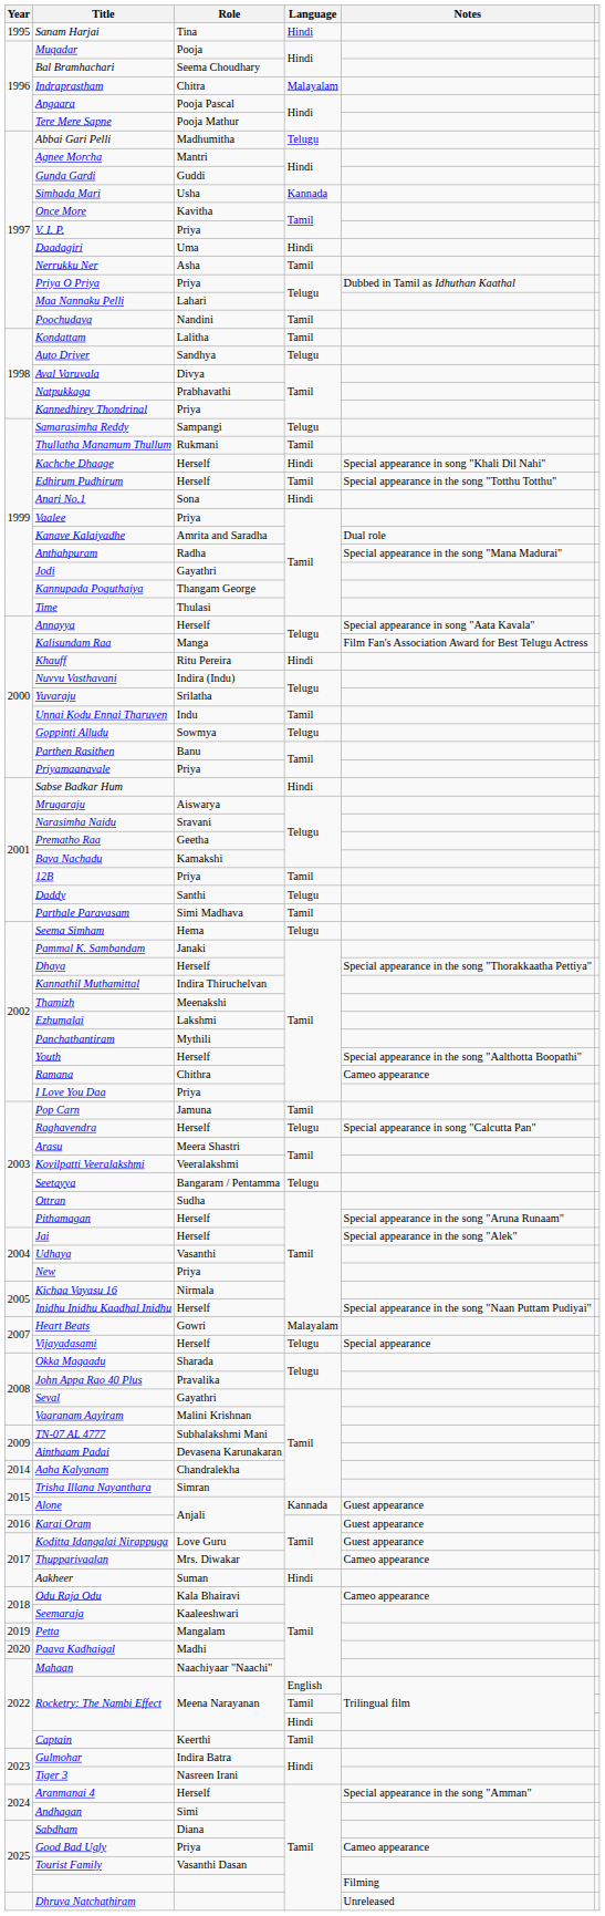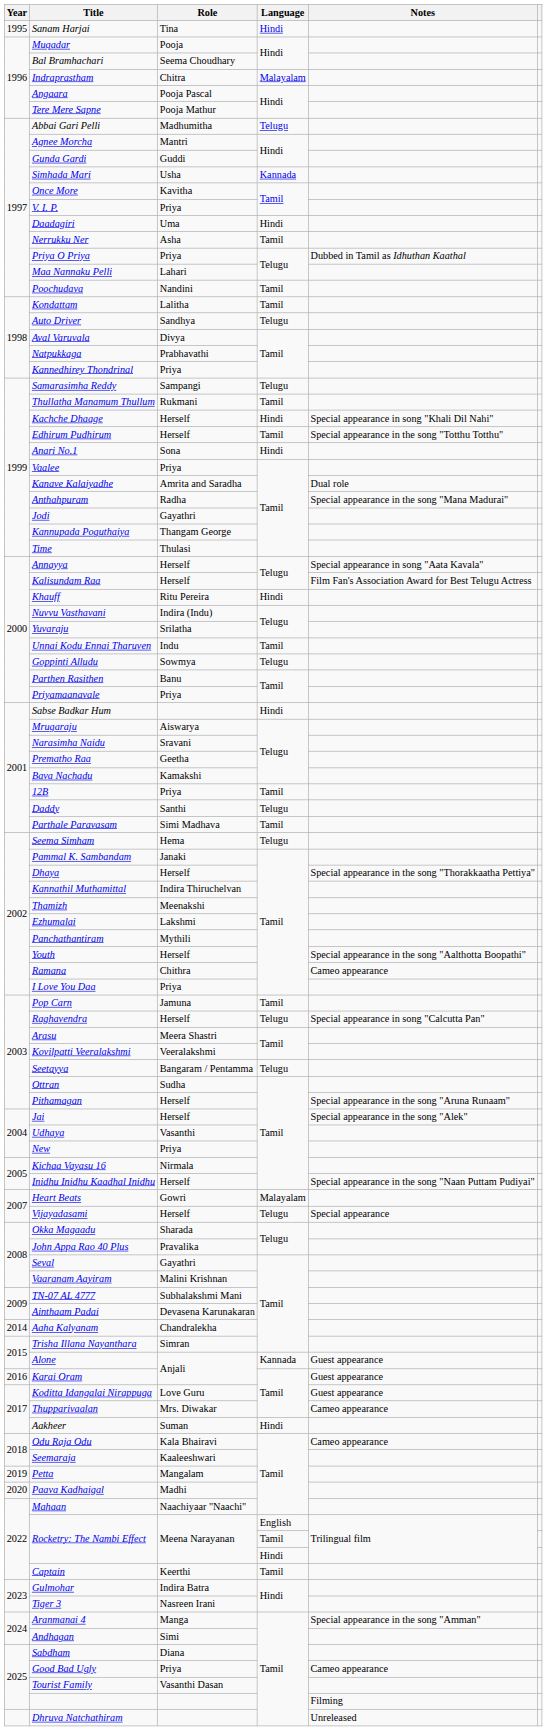 <table class="wikitable sortable">
 <tr>
 <th scope="col">Year</th>
 <th scope="col">Title</th>
 <th scope="col">Role</th>
 <th scope="col">Language</th>
 <th scope="col" class="unsortable">Notes</th>
 <th scope="col" class="unsortable"></th>
 </tr>
 <tr>
 <td>1995</td>
 <td><em>Sanam Harjai</em></td>
 <td>Tina</td>
 <td><a href='#'>Hindi</a></td>
 <td></td>
 <td></td>
 </tr>
 <tr>
 <td rowspan="5">1996</td>
 <td><em><a href='#'>Muqadar</a></em></td>
 <td>Pooja</td>
 <td rowspan="2">Hindi</td>
 <td></td>
 <td></td>
 </tr>
 <tr>
 <td><em>Bal Bramhachari</em></td>
 <td>Seema Choudhary</td>
 <td></td>
 <td></td>
 </tr>
 <tr>
 <td><em><a href='#'>Indraprastham</a></em></td>
 <td>Chitra</td>
 <td><a href='#'>Malayalam</a></td>
 <td></td>
 <td></td>
 </tr>
 <tr>
 <td><em><a href='#'>Angaara</a></em></td>
 <td>Pooja Pascal</td>
 <td rowspan="2">Hindi</td>
 <td></td>
 <td></td>
 </tr>
 <tr>
 <td><em><a href='#'>Tere Mere Sapne</a></em></td>
 <td>Pooja Mathur</td>
 <td></td>
 <td></td>
 </tr>
 <tr>
 <td rowspan="11">1997</td>
 <td><em>Abbai Gari Pelli</em></td>
 <td>Madhumitha</td>
 <td><a href='#'>Telugu</a></td>
 <td></td>
 <td></td>
 </tr>
 <tr>
 <td><em><a href='#'>Agnee Morcha</a></em></td>
 <td>Mantri</td>
 <td rowspan="2">Hindi</td>
 <td></td>
 <td></td>
 </tr>
 <tr>
 <td><em><a href='#'>Gunda Gardi</a></em></td>
 <td>Guddi</td>
 <td></td>
 <td></td>
 </tr>
 <tr>
 <td><em><a href='#'>Simhada Mari</a></em></td>
 <td>Usha</td>
 <td><a href='#'>Kannada</a></td>
 <td></td>
 <td></td>
 </tr>
 <tr>
 <td><em><a href='#'>Once More</a></em></td>
 <td>Kavitha</td>
 <td rowspan="2"><a href='#'>Tamil</a></td>
 <td></td>
 <td></td>
 </tr>
 <tr>
 <td><em><a href='#'>V. I. P.</a></em></td>
 <td>Priya</td>
 <td></td>
 <td></td>
 </tr>
 <tr>
 <td><em><a href='#'>Daadagiri</a></em></td>
 <td>Uma</td>
 <td>Hindi</td>
 <td></td>
 <td></td>
 </tr>
 <tr>
 <td><em><a href='#'>Nerrukku Ner</a></em></td>
 <td>Asha</td>
 <td>Tamil</td>
 <td></td>
 <td></td>
 </tr>
 <tr>
 <td><em><a href='#'>Priya O Priya</a></em></td>
 <td>Priya</td>
 <td rowspan="2">Telugu</td>
 <td>Dubbed in Tamil as <em>Idhuthan Kaathal </em></td>
 <td></td>
 </tr>
 <tr>
 <td><em><a href='#'>Maa Nannaku Pelli</a></em></td>
 <td>Lahari</td>
 <td></td>
 <td></td>
 </tr>
 <tr>
 <td><em><a href='#'>Poochudava</a></em></td>
 <td>Nandini</td>
 <td>Tamil</td>
 <td></td>
 <td></td>
 </tr>
 <tr>
 <td rowspan="5">1998</td>
 <td><em><a href='#'>Kondattam</a></em></td>
 <td>Lalitha</td>
 <td>Tamil</td>
 <td></td>
 <td></td>
 </tr>
 <tr>
 <td><em><a href='#'>Auto Driver</a></em></td>
 <td>Sandhya</td>
 <td>Telugu</td>
 <td></td>
 <td></td>
 </tr>
 <tr>
 <td><em><a href='#'>Aval Varuvala</a></em></td>
 <td>Divya</td>
 <td rowspan="3">Tamil</td>
 <td></td>
 <td></td>
 </tr>
 <tr>
 <td><em><a href='#'>Natpukkaga</a></em></td>
 <td>Prabhavathi</td>
 <td></td>
 <td></td>
 </tr>
 <tr>
 <td><em><a href='#'>Kannedhirey Thondrinal</a></em></td>
 <td>Priya</td>
 <td></td>
 <td></td>
 </tr>
 <tr>
 <td rowspan="11">1999</td>
 <td><em><a href='#'>Samarasimha Reddy</a></em></td>
 <td>Sampangi</td>
 <td>Telugu</td>
 <td></td>
 <td></td>
 </tr>
 <tr>
 <td><em><a href='#'>Thullatha Manamum Thullum</a></em></td>
 <td>Rukmani</td>
 <td>Tamil</td>
 <td></td>
 <td></td>
 </tr>
 <tr>
 <td><em><a href='#'>Kachche Dhaage</a></em></td>
 <td>Herself</td>
 <td>Hindi</td>
 <td>Special appearance in song "Khali Dil Nahi"</td>
 <td></td>
 </tr>
 <tr>
 <td><em><a href='#'>Edhirum Pudhirum</a></em></td>
 <td>Herself</td>
 <td>Tamil</td>
 <td>Special appearance in the song "Totthu Totthu"</td>
 <td></td>
 </tr>
 <tr>
 <td><em><a href='#'>Anari No.1</a></em></td>
 <td>Sona</td>
 <td>Hindi</td>
 <td></td>
 <td></td>
 </tr>
 <tr>
 <td><em><a href='#'>Vaalee</a></em></td>
 <td>Priya</td>
 <td rowspan="6">Tamil</td>
 <td></td>
 <td></td>
 </tr>
 <tr>
 <td><em><a href='#'>Kanave Kalaiyadhe</a></em></td>
 <td>Amrita and Saradha</td>
 <td>Dual role</td>
 <td></td>
 </tr>
 <tr>
 <td><em><a href='#'>Anthahpuram</a></em></td>
 <td>Radha</td>
 <td>Special appearance in the song "Mana Madurai"</td>
 <td></td>
 </tr>
 <tr>
 <td><em><a href='#'>Jodi</a></em></td>
 <td>Gayathri</td>
 <td></td>
 <td></td>
 </tr>
 <tr>
 <td><em><a href='#'>Kannupada Poguthaiya</a></em></td>
 <td>Thangam George</td>
 <td></td>
 <td></td>
 </tr>
 <tr>
 <td><em><a href='#'>Time</a></em></td>
 <td>Thulasi</td>
 <td></td>
 <td></td>
 </tr>
 <tr>
 <td rowspan="9">2000</td>
 <td><em><a href='#'>Annayya</a></em></td>
 <td>Herself</td>
 <td rowspan="2">Telugu</td>
 <td>Special appearance in song "Aata Kavala"</td>
 <td></td>
 </tr>
 <tr>
 <td><em><a href='#'>Kalisundam Raa</a></em></td>
-<td>Manga</td>
+<td>Herself</td>
 <td>Film Fan's Association Award for Best Telugu Actress</td>
 <td></td>
 </tr>
 <tr>
 <td><em><a href='#'>Khauff</a></em></td>
 <td>Ritu Pereira</td>
 <td>Hindi</td>
 <td></td>
 <td></td>
 </tr>
 <tr>
 <td><em><a href='#'>Nuvvu Vasthavani</a></em></td>
 <td>Indira (Indu)</td>
 <td rowspan="2">Telugu</td>
 <td></td>
 <td></td>
 </tr>
 <tr>
 <td><em><a href='#'>Yuvaraju</a></em></td>
 <td>Srilatha</td>
 <td></td>
 <td></td>
 </tr>
 <tr>
 <td><em><a href='#'>Unnai Kodu Ennai Tharuven</a></em></td>
 <td>Indu</td>
 <td>Tamil</td>
 <td></td>
 <td></td>
 </tr>
 <tr>
 <td><em><a href='#'>Goppinti Alludu</a></em></td>
 <td>Sowmya</td>
 <td>Telugu</td>
 <td></td>
 <td></td>
 </tr>
 <tr>
 <td><em><a href='#'>Parthen Rasithen</a></em></td>
 <td>Banu</td>
 <td rowspan="2">Tamil</td>
 <td></td>
 <td></td>
 </tr>
 <tr>
 <td><em><a href='#'>Priyamaanavale</a></em></td>
 <td>Priya</td>
 <td></td>
 <td></td>
 </tr>
 <tr>
 <td rowspan="8">2001</td>
 <td><em>Sabse Badkar Hum</em></td>
 <td></td>
 <td>Hindi</td>
 <td></td>
 <td></td>
 </tr>
 <tr>
 <td><em><a href='#'>Mrugaraju</a></em></td>
 <td>Aiswarya</td>
 <td rowspan="4">Telugu</td>
 <td></td>
 <td></td>
 </tr>
 <tr>
 <td><em><a href='#'>Narasimha Naidu</a></em></td>
 <td>Sravani</td>
 <td></td>
 <td></td>
 </tr>
 <tr>
 <td><em><a href='#'>Prematho Raa</a></em></td>
 <td>Geetha</td>
 <td></td>
 <td></td>
 </tr>
 <tr>
 <td><em><a href='#'>Bava Nachadu</a></em></td>
 <td>Kamakshi</td>
 <td></td>
 <td></td>
 </tr>
 <tr>
 <td><em><a href='#'>12B</a></em></td>
 <td>Priya</td>
 <td>Tamil</td>
 <td></td>
 <td></td>
 </tr>
 <tr>
 <td><em><a href='#'>Daddy</a></em></td>
 <td>Santhi</td>
 <td>Telugu</td>
 <td></td>
 <td></td>
 </tr>
 <tr>
 <td><em><a href='#'>Parthale Paravasam</a></em></td>
 <td>Simi Madhava</td>
 <td>Tamil</td>
 <td></td>
 <td></td>
 </tr>
 <tr>
 <td rowspan="10">2002</td>
 <td><em><a href='#'>Seema Simham</a></em></td>
 <td>Hema</td>
 <td>Telugu</td>
 <td></td>
 <td></td>
 </tr>
 <tr>
 <td><em><a href='#'>Pammal K. Sambandam</a></em></td>
 <td>Janaki</td>
 <td rowspan="9">Tamil</td>
 <td></td>
 <td></td>
 </tr>
 <tr>
 <td><em><a href='#'>Dhaya</a></em></td>
 <td>Herself</td>
 <td>Special appearance in the song "Thorakkaatha Pettiya"</td>
 <td></td>
 </tr>
 <tr>
 <td><em><a href='#'>Kannathil Muthamittal</a></em></td>
 <td>Indira Thiruchelvan</td>
 <td></td>
 <td></td>
 </tr>
 <tr>
 <td><em><a href='#'>Thamizh</a></em></td>
 <td>Meenakshi</td>
 <td></td>
 <td></td>
 </tr>
 <tr>
 <td><em><a href='#'>Ezhumalai</a></em></td>
 <td>Lakshmi</td>
 <td></td>
 <td></td>
 </tr>
 <tr>
 <td><em><a href='#'>Panchathantiram</a></em></td>
 <td>Mythili</td>
 <td></td>
 <td></td>
 </tr>
 <tr>
 <td><em><a href='#'>Youth</a></em></td>
 <td>Herself</td>
 <td>Special appearance in the song "Aalthotta Boopathi"</td>
 <td></td>
 </tr>
 <tr>
 <td><em><a href='#'>Ramana</a></em></td>
 <td>Chithra</td>
 <td>Cameo appearance</td>
 <td></td>
 </tr>
 <tr>
 <td><em><a href='#'>I Love You Daa</a></em></td>
 <td>Priya</td>
 <td></td>
 <td></td>
 </tr>
 <tr>
 <td rowspan="7">2003</td>
 <td><em><a href='#'>Pop Carn</a></em></td>
 <td>Jamuna</td>
 <td>Tamil</td>
 <td></td>
 <td></td>
 </tr>
 <tr>
 <td><em><a href='#'>Raghavendra</a></em></td>
 <td>Herself</td>
 <td>Telugu</td>
 <td>Special appearance in song "Calcutta Pan"</td>
 <td></td>
 </tr>
 <tr>
 <td><em><a href='#'>Arasu</a></em></td>
 <td>Meera Shastri</td>
 <td rowspan="2">Tamil</td>
 <td></td>
 <td></td>
 </tr>
 <tr>
 <td><em><a href='#'>Kovilpatti Veeralakshmi</a></em></td>
 <td>Veeralakshmi</td>
 <td></td>
 <td></td>
 </tr>
 <tr>
 <td><em><a href='#'>Seetayya</a></em></td>
 <td>Bangaram / Pentamma</td>
 <td>Telugu</td>
 <td></td>
 <td></td>
 </tr>
 <tr>
 <td><em><a href='#'>Ottran</a></em></td>
 <td>Sudha</td>
 <td rowspan="7">Tamil</td>
 <td></td>
 <td></td>
 </tr>
 <tr>
 <td><em><a href='#'>Pithamagan</a></em></td>
 <td>Herself</td>
 <td>Special appearance in the song "Aruna Runaam"</td>
 <td></td>
 </tr>
 <tr>
 <td rowspan="3">2004</td>
 <td><em><a href='#'>Jai</a></em></td>
 <td>Herself</td>
 <td>Special appearance in the song "Alek"</td>
 <td></td>
 </tr>
 <tr>
 <td><em><a href='#'>Udhaya</a></em></td>
 <td>Vasanthi</td>
 <td></td>
 <td></td>
 </tr>
 <tr>
 <td><em><a href='#'>New</a></em></td>
 <td>Priya</td>
 <td></td>
 <td></td>
 </tr>
 <tr>
 <td rowspan="2">2005</td>
 <td><em><a href='#'>Kichaa Vayasu 16</a></em></td>
 <td>Nirmala</td>
 <td></td>
 <td></td>
 </tr>
 <tr>
 <td><em><a href='#'>Inidhu Inidhu Kaadhal Inidhu</a></em></td>
 <td>Herself</td>
 <td>Special appearance in the song "Naan Puttam Pudiyai"</td>
 <td></td>
 </tr>
 <tr>
 <td rowspan="2">2007</td>
 <td><em><a href='#'>Heart Beats</a></em></td>
 <td>Gowri</td>
 <td>Malayalam</td>
 <td></td>
 <td></td>
 </tr>
 <tr>
 <td><em><a href='#'>Vijayadasami</a></em></td>
 <td>Herself</td>
 <td>Telugu</td>
 <td>Special appearance</td>
 <td></td>
 </tr>
 <tr>
 <td rowspan="4">2008</td>
 <td><em><a href='#'>Okka Magaadu</a></em></td>
 <td>Sharada</td>
 <td rowspan="2">Telugu</td>
 <td></td>
 <td></td>
 </tr>
 <tr>
 <td><em><a href='#'>John Appa Rao 40 Plus</a></em></td>
 <td>Pravalika</td>
 <td></td>
 <td></td>
 </tr>
 <tr>
 <td><em><a href='#'>Seval</a></em></td>
 <td>Gayathri</td>
 <td rowspan="6">Tamil</td>
 <td></td>
 <td></td>
 </tr>
 <tr>
 <td><em><a href='#'>Vaaranam Aayiram</a></em></td>
 <td>Malini Krishnan</td>
 <td></td>
 <td></td>
 </tr>
 <tr>
 <td rowspan="2">2009</td>
 <td><em><a href='#'>TN-07 AL 4777</a></em></td>
 <td>Subhalakshmi Mani</td>
 <td></td>
 <td></td>
 </tr>
 <tr>
 <td><em><a href='#'>Ainthaam Padai</a></em></td>
 <td>Devasena Karunakaran</td>
 <td></td>
 <td></td>
 </tr>
 <tr>
 <td>2014</td>
 <td><em><a href='#'>Aaha Kalyanam</a></em></td>
 <td>Chandralekha</td>
 <td></td>
 <td></td>
 </tr>
 <tr>
 <td rowspan="2">2015</td>
 <td><em><a href='#'>Trisha Illana Nayanthara</a></em></td>
 <td>Simran</td>
 <td></td>
 <td></td>
 </tr>
 <tr>
 <td><em><a href='#'>Alone</a></em></td>
 <td rowspan="2">Anjali</td>
 <td>Kannada</td>
 <td>Guest appearance</td>
 <td></td>
 </tr>
 <tr>
 <td>2016</td>
 <td><em><a href='#'>Karai Oram</a></em></td>
 <td rowspan="3">Tamil</td>
 <td>Guest appearance</td>
 <td></td>
 </tr>
 <tr>
 <td rowspan="3">2017</td>
 <td><em><a href='#'>Koditta Idangalai Nirappuga</a></em></td>
 <td>Love Guru</td>
 <td>Guest appearance</td>
 <td></td>
 </tr>
 <tr>
 <td><em><a href='#'>Thupparivaalan</a></em></td>
 <td>Mrs. Diwakar</td>
 <td>Cameo appearance</td>
 <td></td>
 </tr>
 <tr>
 <td><em>Aakheer</em></td>
 <td>Suman</td>
 <td>Hindi</td>
 <td></td>
 <td></td>
 </tr>
 <tr>
 <td rowspan="2">2018</td>
 <td><em><a href='#'>Odu Raja Odu</a></em></td>
 <td>Kala Bhairavi</td>
 <td rowspan="5">Tamil</td>
 <td>Cameo appearance</td>
 <td></td>
 </tr>
 <tr>
 <td><em><a href='#'>Seemaraja</a></em></td>
 <td>Kaaleeshwari</td>
 <td></td>
 <td></td>
 </tr>
 <tr>
 <td>2019</td>
 <td><em><a href='#'>Petta</a></em></td>
 <td>Mangalam</td>
 <td></td>
 <td></td>
 </tr>
 <tr>
 <td>2020</td>
 <td><em><a href='#'>Paava Kadhaigal</a></em></td>
 <td>Madhi</td>
 <td></td>
 <td></td>
 </tr>
 <tr>
 <td rowspan="5">2022</td>
 <td><em><a href='#'>Mahaan</a></em></td>
 <td>Naachiyaar "Naachi"</td>
 <td></td>
 <td></td>
 </tr>
 <tr>
 <td rowspan="3"><em><a href='#'>Rocketry: The Nambi Effect</a></em></td>
 <td rowspan="3">Meena Narayanan</td>
 <td>English</td>
 <td rowspan="3">Trilingual film</td>
 <td></td>
 </tr>
 <tr>
 <td>Tamil</td>
 <td></td>
 </tr>
 <tr>
 <td>Hindi</td>
 <td></td>
 </tr>
 <tr>
 <td><em><a href='#'>Captain</a></em></td>
 <td>Keerthi</td>
 <td>Tamil</td>
 <td></td>
 <td></td>
 </tr>
 <tr>
 <td rowspan="2">2023</td>
 <td><em><a href='#'>Gulmohar</a></em></td>
 <td>Indira Batra</td>
 <td rowspan="2">Hindi</td>
 <td></td>
 <td></td>
 </tr>
 <tr>
 <td><em><a href='#'>Tiger 3</a></em></td>
 <td>Nasreen Irani</td>
 <td></td>
 <td></td>
 </tr>
 <tr>
 <td rowspan="2">2024</td>
 <td><em><a href='#'>Aranmanai 4</a></em></td>
-<td>Herself</td>
+<td>Manga</td>
 <td rowspan="7">Tamil</td>
 <td>Special appearance in the song "Amman"</td>
 <td></td>
 </tr>
 <tr>
 <td><em><a href='#'>Andhagan</a></em></td>
 <td>Simi</td>
 <td></td>
 <td></td>
 </tr>
 <tr>
 <td rowspan="4">2025</td>
 <td><em><a href='#'>Sabdham</a></em></td>
 <td>Diana</td>
 <td></td>
 <td></td>
 </tr>
 <tr>
 <td><em><a href='#'>Good Bad Ugly</a></em></td>
 <td>Priya</td>
 <td>Cameo appearance</td>
 <td></td>
 </tr>
 <tr>
 <td><em><a href='#'>Tourist Family</a></em></td>
 <td>Vasanthi Dasan</td>
 <td></td>
 <td></td>
 </tr>
 <tr>
 <td></td>
 <td></td>
 <td>Filming</td>
 <td></td>
 </tr>
 <tr>
 <td></td>
 <td><em><a href='#'>Dhruva Natchathiram</a></em></td>
 <td></td>
 <td>Unreleased</td>
 <td></td>
 </tr>
 </table>
